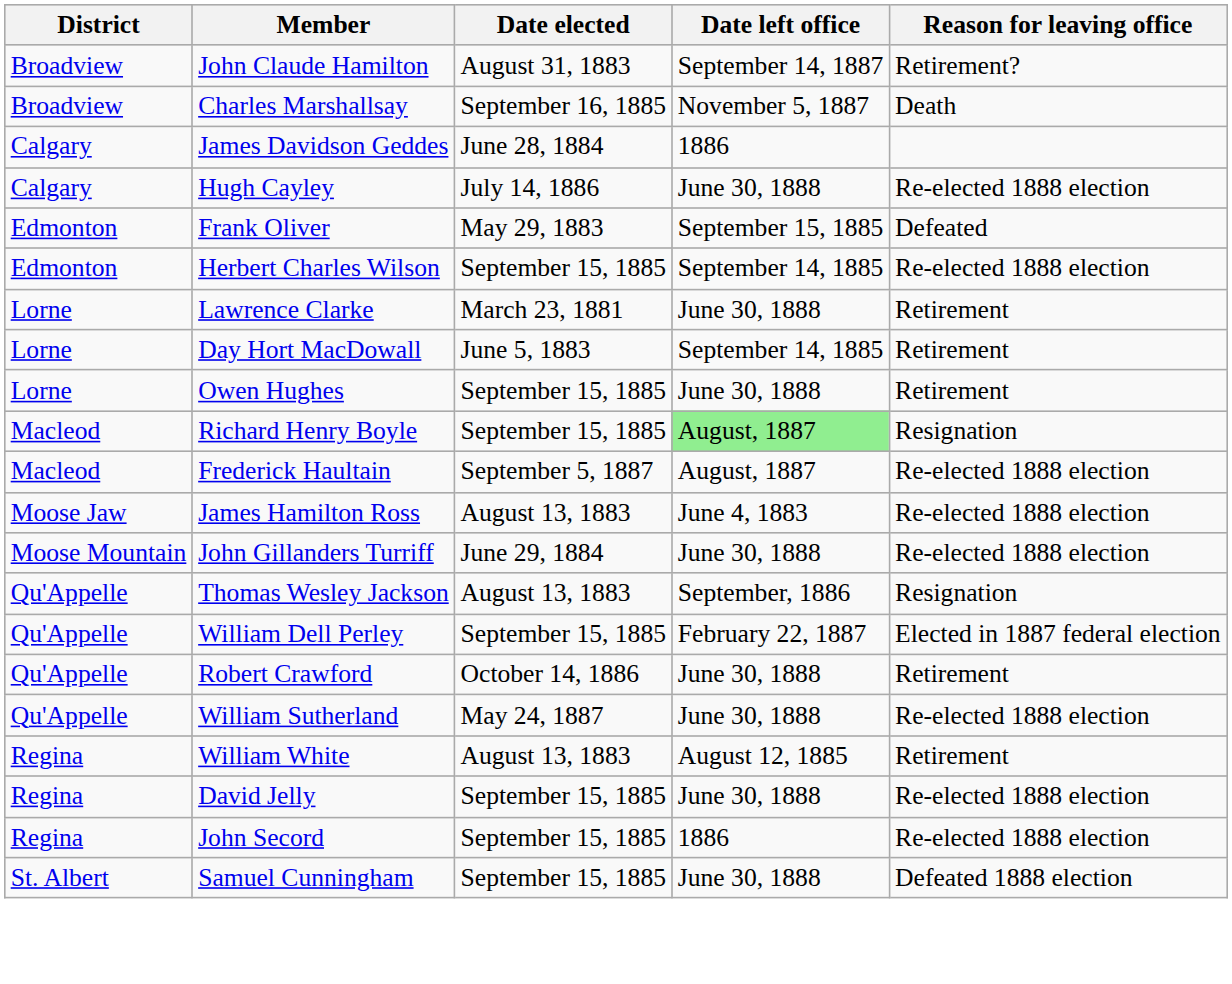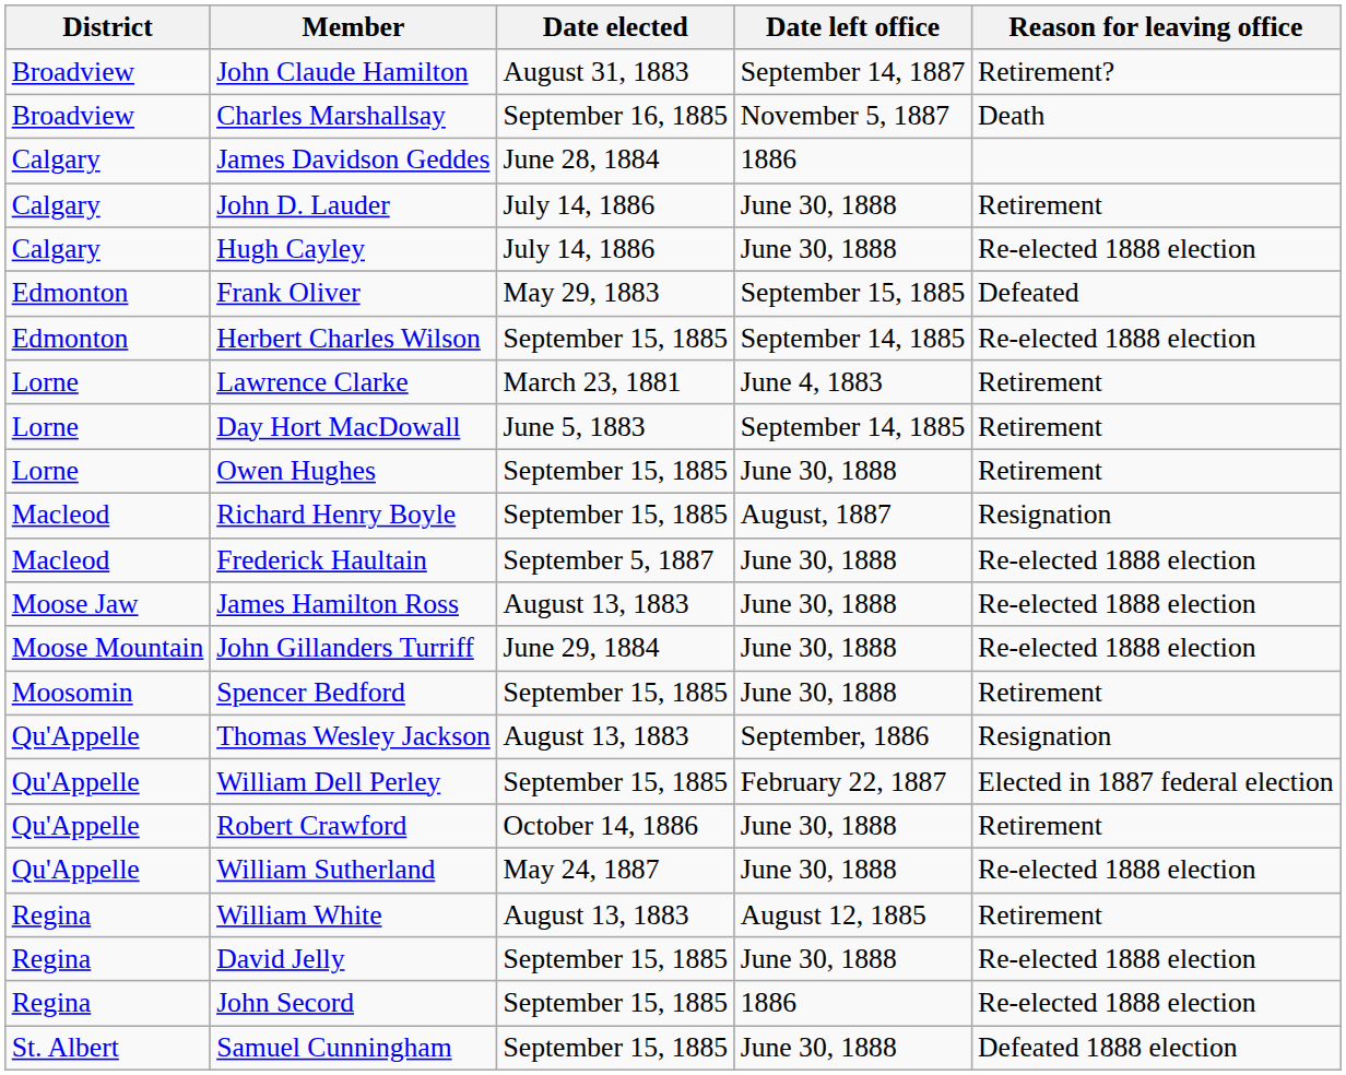 <table class="wikitable sortable">
 <tr>
 <th>District</th>
 <th>Member</th>
 <th>Date elected</th>
 <th>Date left office</th>
 <th>Reason for leaving office</th>
 </tr>
 <tr>
 <td><a href='#'>Broadview</a></td>
 <td><a href='#'>John Claude Hamilton</a></td>
 <td>August 31, 1883</td>
 <td>September 14, 1887</td>
 <td>Retirement?</td>
 </tr>
 <tr>
 <td><a href='#'>Broadview</a></td>
 <td><a href='#'>Charles Marshallsay</a></td>
 <td>September 16, 1885</td>
 <td>November 5, 1887</td>
 <td>Death</td>
 </tr>
 <tr>
 <td><a href='#'>Calgary</a></td>
 <td><a href='#'>James Davidson Geddes</a></td>
 <td>June 28, 1884</td>
 <td>1886</td>
 <td></td>
 </tr>
 <tr>
 <td><a href='#'>Calgary</a></td>
+<td><a href='#'>John D. Lauder</a></td>
+<td>July 14, 1886</td>
+<td>June 30, 1888</td>
+<td>Retirement</td>
+</tr>
+<tr>
+<td><a href='#'>Calgary</a></td>
 <td><a href='#'>Hugh Cayley</a></td>
 <td>July 14, 1886</td>
 <td>June 30, 1888</td>
 <td>Re-elected 1888 election</td>
 </tr>
 <tr>
 <td><a href='#'>Edmonton</a></td>
 <td><a href='#'>Frank Oliver</a></td>
 <td>May 29, 1883 <br></td>
 <td>September 15, 1885</td>
 <td>Defeated</td>
 </tr>
 <tr>
 <td><a href='#'>Edmonton</a></td>
 <td><a href='#'>Herbert Charles Wilson</a></td>
 <td>September 15, 1885</td>
 <td>September 14, 1885</td>
 <td>Re-elected 1888 election</td>
 </tr>
 <tr>
 <td><a href='#'>Lorne</a></td>
 <td><a href='#'>Lawrence Clarke</a></td>
 <td>March 23, 1881</td>
-<td>June 30, 1888</td>
+<td>June 4, 1883</td>
 <td>Retirement</td>
 </tr>
 <tr>
 <td><a href='#'>Lorne</a></td>
 <td><a href='#'>Day Hort MacDowall</a></td>
 <td>June 5, 1883</td>
 <td>September 14, 1885</td>
 <td>Retirement</td>
 </tr>
 <tr>
 <td><a href='#'>Lorne</a></td>
 <td><a href='#'>Owen Hughes</a></td>
 <td>September 15, 1885</td>
 <td>June 30, 1888</td>
 <td>Retirement</td>
 </tr>
 <tr>
 <td><a href='#'>Macleod</a></td>
 <td><a href='#'>Richard Henry Boyle</a></td>
 <td>September 15, 1885</td>
-<td style="background: lightgreen;">August, 1887</td>
+<td>August, 1887</td>
 <td>Resignation</td>
 </tr>
 <tr>
 <td><a href='#'>Macleod</a></td>
 <td><a href='#'>Frederick Haultain</a></td>
 <td>September 5, 1887</td>
-<td>August, 1887</td>
+<td>June 30, 1888</td>
 <td>Re-elected 1888 election</td>
 </tr>
 <tr>
 <td><a href='#'>Moose Jaw</a></td>
 <td><a href='#'>James Hamilton Ross</a></td>
 <td>August 13, 1883</td>
-<td>June 4, 1883</td>
+<td>June 30, 1888</td>
 <td>Re-elected 1888 election</td>
 </tr>
 <tr>
 <td><a href='#'>Moose Mountain</a></td>
 <td><a href='#'>John Gillanders Turriff</a></td>
 <td>June 29, 1884</td>
 <td>June 30, 1888</td>
 <td>Re-elected 1888 election</td>
+</tr>
+<tr>
+<td><a href='#'>Moosomin</a></td>
+<td><a href='#'>Spencer Bedford</a></td>
+<td>September 15, 1885</td>
+<td>June 30, 1888</td>
+<td>Retirement</td>
 </tr>
 <tr>
 <td><a href='#'>Qu'Appelle</a></td>
 <td><a href='#'>Thomas Wesley Jackson</a></td>
 <td>August 13, 1883</td>
 <td>September, 1886</td>
 <td>Resignation</td>
 </tr>
 <tr>
 <td><a href='#'>Qu'Appelle</a></td>
 <td><a href='#'>William Dell Perley</a></td>
 <td>September 15, 1885</td>
 <td>February 22, 1887</td>
 <td>Elected in 1887 federal election</td>
 </tr>
 <tr>
 <td><a href='#'>Qu'Appelle</a></td>
 <td><a href='#'>Robert Crawford</a></td>
 <td>October 14, 1886</td>
 <td>June 30, 1888</td>
 <td>Retirement</td>
 </tr>
 <tr>
 <td><a href='#'>Qu'Appelle</a></td>
 <td><a href='#'>William Sutherland</a></td>
 <td>May 24, 1887</td>
 <td>June 30, 1888</td>
 <td>Re-elected 1888 election</td>
 </tr>
 <tr>
 <td><a href='#'>Regina</a></td>
 <td><a href='#'>William White</a></td>
 <td>August 13, 1883</td>
 <td>August 12, 1885</td>
 <td>Retirement</td>
 </tr>
 <tr>
 <td><a href='#'>Regina</a></td>
 <td><a href='#'>David Jelly</a></td>
 <td>September 15, 1885</td>
 <td>June 30, 1888</td>
 <td>Re-elected 1888 election</td>
 </tr>
 <tr>
 <td><a href='#'>Regina</a></td>
 <td><a href='#'>John Secord</a></td>
 <td>September 15, 1885</td>
 <td>1886</td>
 <td>Re-elected 1888 election</td>
 </tr>
 <tr>
 <td><a href='#'>St. Albert</a></td>
 <td><a href='#'>Samuel Cunningham</a></td>
 <td>September 15, 1885</td>
 <td>June 30, 1888</td>
 <td>Defeated 1888 election</td>
 </tr>
 </table>
